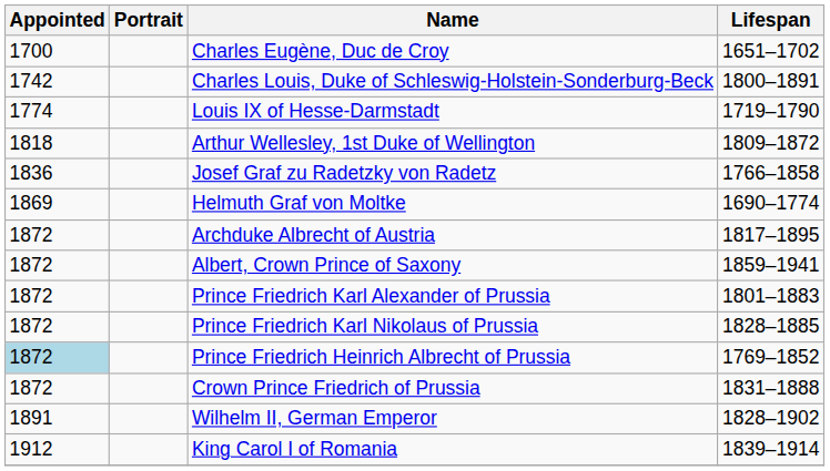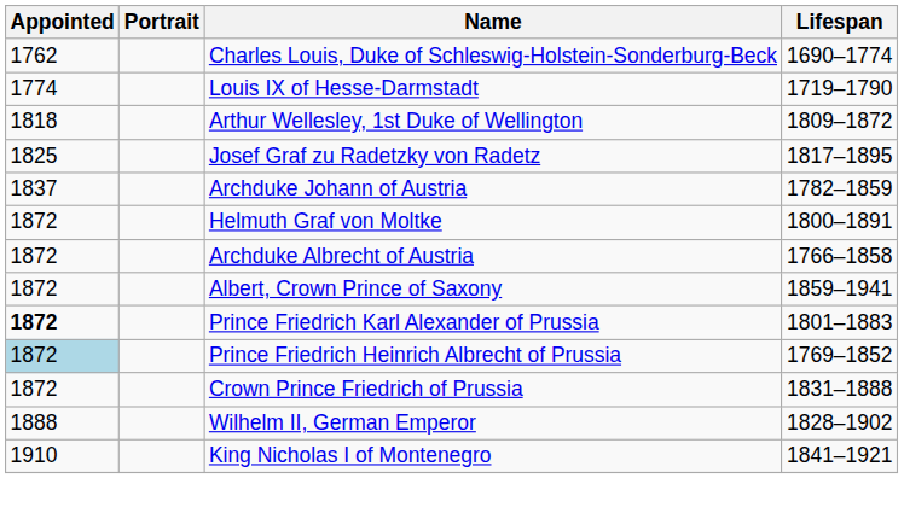 <table class="wikitable sortable">
 <tr>
 <th>Appointed</th>
 <th>Portrait</th>
 <th>Name</th>
 <th>Lifespan</th>
 </tr>
 <tr>
-<td>1700</td>
-<td></td>
-<td> <a href='#'>Charles Eugène, Duc de Croy</a></td>
-<td>1651–1702</td>
-</tr>
-<tr>
-<td>1742</td>
+<td>1762</td>
 <td></td>
 <td> <a href='#'>Charles Louis, Duke of Schleswig-Holstein-Sonderburg-Beck</a></td>
-<td>1800–1891</td>
+<td>1690–1774</td>
 </tr>
 <tr>
 <td>1774</td>
 <td></td>
 <td> <a href='#'>Louis IX of Hesse-Darmstadt</a></td>
 <td>1719–1790</td>
 </tr>
 <tr>
 <td>1818</td>
 <td></td>
 <td> <a href='#'>Arthur Wellesley, 1st Duke of Wellington</a></td>
 <td>1809–1872</td>
 </tr>
 <tr>
-<td>1836</td>
+<td>1825</td>
 <td></td>
 <td> <a href='#'>Josef Graf zu Radetzky von Radetz</a></td>
-<td>1766–1858</td>
+<td>1817–1895</td>
 </tr>
 <tr>
-<td>1869</td>
+<td>1837</td>
+<td></td>
+<td> <a href='#'>Archduke Johann of Austria</a></td>
+<td>1782–1859</td>
+</tr>
+<tr>
+<td>1872</td>
 <td></td>
 <td> <a href='#'>Helmuth Graf von Moltke</a></td>
-<td>1690–1774</td>
+<td>1800–1891</td>
 </tr>
 <tr>
 <td>1872</td>
 <td></td>
 <td> <a href='#'>Archduke Albrecht of Austria</a></td>
-<td>1817–1895</td>
+<td>1766–1858</td>
 </tr>
 <tr>
 <td>1872</td>
 <td></td>
 <td> <a href='#'>Albert, Crown Prince of Saxony</a></td>
 <td>1859–1941</td>
 </tr>
 <tr>
-<td>1872</td>
+<td><strong>1872</strong></td>
 <td></td>
 <td> <a href='#'>Prince Friedrich Karl Alexander of Prussia</a></td>
 <td>1801–1883</td>
-</tr>
-<tr>
-<td>1872</td>
-<td></td>
-<td> <a href='#'>Prince Friedrich Karl Nikolaus of Prussia</a></td>
-<td>1828–1885</td>
 </tr>
 <tr>
 <td style="background: lightblue;">1872</td>
 <td></td>
 <td> <a href='#'>Prince Friedrich Heinrich Albrecht of Prussia</a></td>
 <td>1769–1852</td>
 </tr>
 <tr>
 <td>1872</td>
 <td></td>
 <td> <a href='#'>Crown Prince Friedrich of Prussia</a></td>
 <td>1831–1888</td>
 </tr>
 <tr>
-<td>1891</td>
+<td>1888</td>
 <td></td>
 <td> <a href='#'>Wilhelm II, German Emperor</a></td>
 <td>1828–1902</td>
 </tr>
 <tr>
-<td>1912</td>
+<td>1910</td>
 <td></td>
-<td> <a href='#'>King Carol I of Romania</a></td>
-<td>1839–1914</td>
+<td> <a href='#'>King Nicholas I of Montenegro</a></td>
+<td>1841–1921</td>
 </tr>
 <tr>
 </tr>
 </table>
